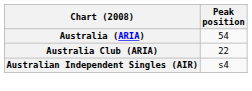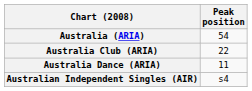 <table class="wikitable sortable plainrowheaders" style="text-align:center">
 <tr>
 <th>Chart (2008)</th>
 <th>Peak<br>position</th>
 </tr>
 <tr>
 <th scope="row">Australia (<a href='#'>ARIA</a>)</th>
 <td>54</td>
 </tr>
 <tr>
 <th scope="row">Australia Club (ARIA)</th>
 <td>22</td>
 </tr>
 <tr>
+<th scope="row">Australia Dance (ARIA)</th>
+<td>11</td>
+</tr>
+<tr>
 <th scope="row">Australian Independent Singles (AIR)</th>
 <td>s4</td>
 </tr>
 </table>
